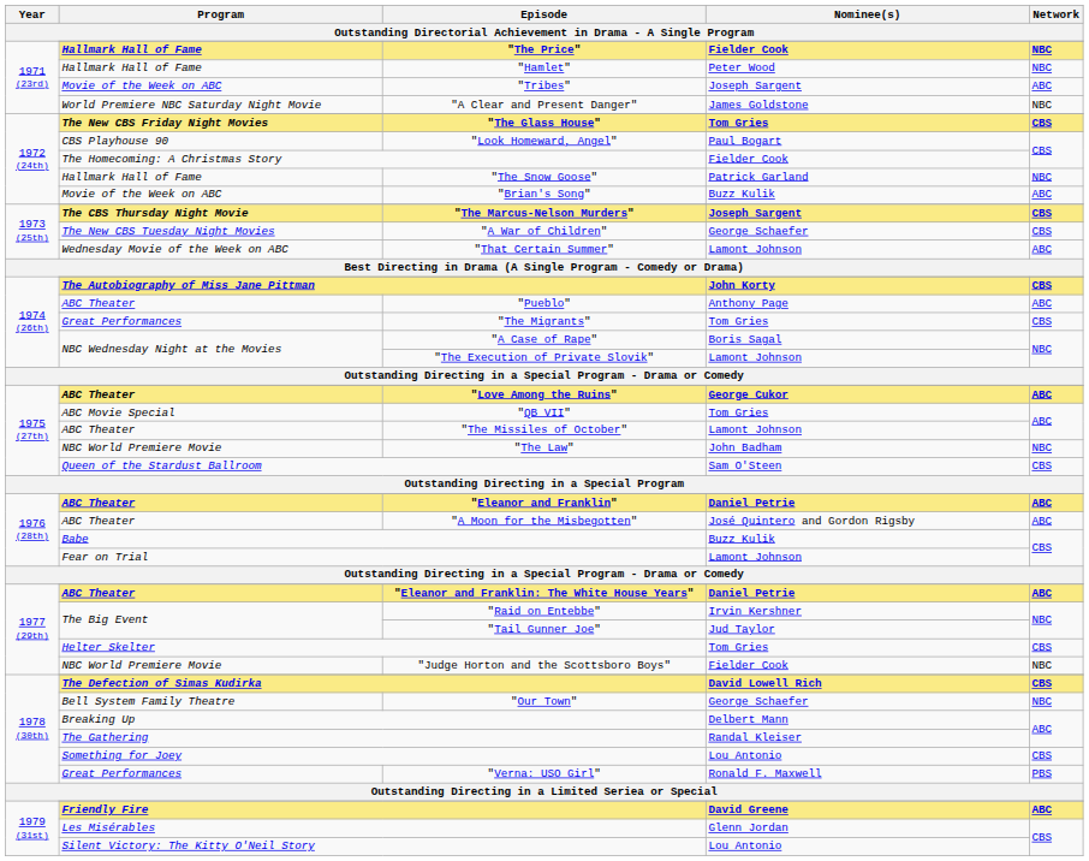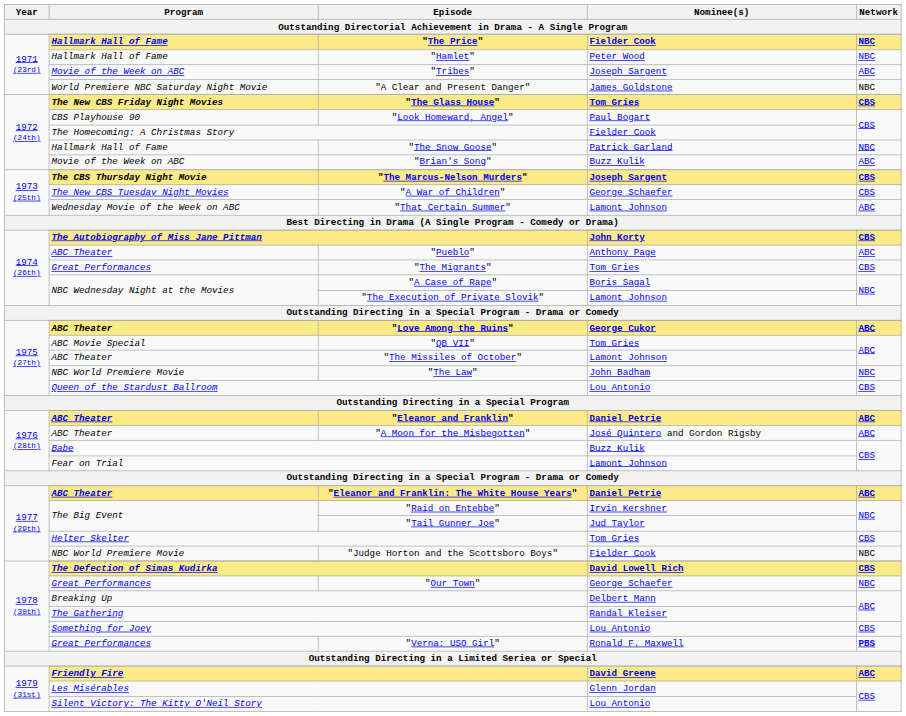 <table class="wikitable" style="width:100%">
 <tr bgcolor="#bebebe">
 <th width="5%">Year</th>
 <th width="30%">Program</th>
 <th width="30%">Episode</th>
 <th width="30%">Nominee(s)</th>
 <th width="5%">Network</th>
 </tr>
 <tr>
 <th colspan=5>Outstanding Directorial Achievement in Drama - A Single Program</th>
 </tr>
 <tr>
 <td rowspan=5 style="text-align:center"><a href='#'>1971</a><br><small><a href='#'>(23rd)</a></small> <br></td>
 </tr>
 <tr style="background:#FAEB86">
 <td><strong><em><a href='#'>Hallmark Hall of Fame</a></em></strong></td>
 <td align=center><strong>"<a href='#'>The Price</a>"</strong></td>
 <td><strong><a href='#'>Fielder Cook</a></strong></td>
 <td><strong><a href='#'>NBC</a></strong></td>
 </tr>
 <tr>
 <td><em>Hallmark Hall of Fame</em></td>
 <td align=center>"<a href='#'>Hamlet</a>"</td>
 <td><a href='#'>Peter Wood</a></td>
 <td><a href='#'>NBC</a></td>
 </tr>
 <tr>
 <td><em><a href='#'>Movie of the Week on ABC</a></em></td>
 <td align=center>"<a href='#'>Tribes</a>"</td>
 <td><a href='#'>Joseph Sargent</a></td>
 <td><a href='#'>ABC</a></td>
 </tr>
 <tr>
 <td><em>World Premiere NBC Saturday Night Movie</em></td>
 <td align=center>"A Clear and Present Danger"</td>
 <td><a href='#'>James Goldstone</a></td>
 <td>NBC</td>
 </tr>
 <tr>
 <td rowspan=6 style="text-align:center"><a href='#'>1972</a><br><small><a href='#'>(24th)</a></small> <br></td>
 </tr>
 <tr style="background:#FAEB86">
 <td><strong><em>The New CBS Friday Night Movies</em></strong></td>
 <td align=center><strong>"<a href='#'>The Glass House</a>"</strong></td>
 <td><strong><a href='#'>Tom Gries</a></strong></td>
 <td><strong><a href='#'>CBS</a></strong></td>
 </tr>
 <tr>
 <td><em>CBS Playhouse 90</em></td>
 <td align=center>"<a href='#'>Look Homeward, Angel</a>"</td>
 <td><a href='#'>Paul Bogart</a></td>
 <td rowspan=2><a href='#'>CBS</a></td>
 </tr>
 <tr>
 <td colspan=2><em>The Homecoming: A Christmas Story</em></td>
 <td><a href='#'>Fielder Cook</a></td>
 </tr>
 <tr>
 <td><em>Hallmark Hall of Fame</em></td>
 <td align=center>"<a href='#'>The Snow Goose</a>"</td>
 <td><a href='#'>Patrick Garland</a></td>
 <td><a href='#'>NBC</a></td>
 </tr>
 <tr>
 <td><em>Movie of the Week on ABC</em></td>
 <td align=center>"<a href='#'>Brian's Song</a>"</td>
 <td><a href='#'>Buzz Kulik</a></td>
 <td><a href='#'>ABC</a></td>
 </tr>
 <tr>
 <td rowspan=4 style="text-align:center"><a href='#'>1973</a><br><small><a href='#'>(25th)</a></small> <br></td>
 </tr>
 <tr style="background:#FAEB86">
 <td><strong><em>The CBS Thursday Night Movie</em></strong></td>
 <td align=center><strong>"<a href='#'>The Marcus-Nelson Murders</a>"</strong></td>
 <td><strong><a href='#'>Joseph Sargent</a></strong></td>
 <td><strong><a href='#'>CBS</a></strong></td>
 </tr>
 <tr>
 <td><em><a href='#'>The New CBS Tuesday Night Movies</a></em></td>
 <td align=center>"<a href='#'>A War of Children</a>"</td>
 <td><a href='#'>George Schaefer</a></td>
 <td><a href='#'>CBS</a></td>
 </tr>
 <tr>
 <td><em>Wednesday Movie of the Week on ABC</em></td>
 <td align=center>"<a href='#'>That Certain Summer</a>"</td>
 <td><a href='#'>Lamont Johnson</a></td>
 <td><a href='#'>ABC</a></td>
 </tr>
 <tr>
 <th colspan=5>Best Directing in Drama (A Single Program - Comedy or Drama)</th>
 </tr>
 <tr>
 <td rowspan=6 style="text-align:center"><a href='#'>1974</a><br><small><a href='#'>(26th)</a></small> <br></td>
 </tr>
 <tr style="background:#FAEB86">
 <td colspan=2><strong><em><a href='#'>The Autobiography of Miss Jane Pittman</a></em></strong></td>
 <td><strong><a href='#'>John Korty</a></strong></td>
 <td><strong><a href='#'>CBS</a></strong></td>
 </tr>
 <tr>
 <td><em><a href='#'>ABC Theater</a></em></td>
 <td align=center>"<a href='#'>Pueblo</a>"</td>
 <td><a href='#'>Anthony Page</a></td>
 <td><a href='#'>ABC</a></td>
 </tr>
 <tr>
 <td><em><a href='#'>Great Performances</a></em></td>
 <td align=center>"<a href='#'>The Migrants</a>"</td>
 <td><a href='#'>Tom Gries</a></td>
 <td><a href='#'>CBS</a></td>
 </tr>
 <tr>
 <td rowspan=2><em>NBC Wednesday Night at the Movies</em></td>
 <td align=center>"<a href='#'>A Case of Rape</a>"</td>
 <td><a href='#'>Boris Sagal</a></td>
 <td rowspan=2><a href='#'>NBC</a></td>
 </tr>
 <tr>
 <td align=center>"<a href='#'>The Execution of Private Slovik</a>"</td>
 <td><a href='#'>Lamont Johnson</a></td>
 </tr>
 <tr>
 <th colspan=5>Outstanding Directing in a Special Program - Drama or Comedy</th>
 </tr>
 <tr>
 <td rowspan=6 style="text-align:center"><a href='#'>1975</a><br><small><a href='#'>(27th)</a></small> <br></td>
 </tr>
 <tr style="background:#FAEB86">
 <td><strong><em>ABC Theater</em></strong></td>
 <td align=center><strong>"<a href='#'>Love Among the Ruins</a>"</strong></td>
 <td><strong><a href='#'>George Cukor</a></strong></td>
 <td><strong><a href='#'>ABC</a></strong></td>
 </tr>
 <tr>
 <td><em>ABC Movie Special</em></td>
 <td align=center>"<a href='#'>QB VII</a>"</td>
 <td><a href='#'>Tom Gries</a></td>
 <td rowspan=2><a href='#'>ABC</a></td>
 </tr>
 <tr>
 <td><em>ABC Theater</em></td>
 <td align=center>"<a href='#'>The Missiles of October</a>"</td>
 <td><a href='#'>Lamont Johnson</a></td>
 </tr>
 <tr>
 <td><em>NBC World Premiere Movie</em></td>
 <td align=center>"<a href='#'>The Law</a>"</td>
 <td><a href='#'>John Badham</a></td>
 <td><a href='#'>NBC</a></td>
 </tr>
 <tr>
 <td colspan=2><em><a href='#'>Queen of the Stardust Ballroom</a></em></td>
-<td><a href='#'>Sam O'Steen</a></td>
+<td><a href='#'>Lou Antonio</a></td>
 <td><a href='#'>CBS</a></td>
 </tr>
 <tr>
 <th colspan=5>Outstanding Directing in a Special Program</th>
 </tr>
 <tr>
 <td rowspan=5 style="text-align:center"><a href='#'>1976</a><br><small><a href='#'>(28th)</a></small> <br></td>
 </tr>
 <tr style="background:#FAEB86">
 <td><strong><em><a href='#'>ABC Theater</a></em></strong></td>
 <td align=center><strong>"<a href='#'>Eleanor and Franklin</a>"</strong></td>
 <td><strong><a href='#'>Daniel Petrie</a></strong></td>
 <td><strong><a href='#'>ABC</a></strong></td>
 </tr>
 <tr>
 <td><em>ABC Theater</em></td>
 <td align=center>"<a href='#'>A Moon for the Misbegotten</a>"</td>
 <td><a href='#'>José Quintero</a> and Gordon Rigsby</td>
 <td><a href='#'>ABC</a></td>
 </tr>
 <tr>
 <td colspan=2><em><a href='#'>Babe</a></em></td>
 <td><a href='#'>Buzz Kulik</a></td>
 <td rowspan=2><a href='#'>CBS</a></td>
 </tr>
 <tr>
 <td colspan=2><em>Fear on Trial</em></td>
 <td><a href='#'>Lamont Johnson</a></td>
 </tr>
 <tr>
 <th colspan=5>Outstanding Directing in a Special Program - Drama or Comedy</th>
 </tr>
 <tr>
 <td rowspan=6 style="text-align:center"><a href='#'>1977</a><br><small><a href='#'>(29th)</a></small> <br></td>
 </tr>
 <tr style="background:#FAEB86">
 <td><strong><em><a href='#'>ABC Theater</a></em></strong></td>
 <td align=center><strong>"<a href='#'>Eleanor and Franklin: The White House Years</a>"</strong></td>
 <td><strong><a href='#'>Daniel Petrie</a></strong></td>
 <td><strong><a href='#'>ABC</a></strong></td>
 </tr>
 <tr>
 <td rowspan=2><em>The Big Event</em></td>
 <td align=center>"<a href='#'>Raid on Entebbe</a>"</td>
 <td><a href='#'>Irvin Kershner</a></td>
 <td rowspan=2><a href='#'>NBC</a></td>
 </tr>
 <tr>
 <td align=center>"<a href='#'>Tail Gunner Joe</a>"</td>
 <td><a href='#'>Jud Taylor</a></td>
 </tr>
 <tr>
 <td colspan=2><em><a href='#'>Helter Skelter</a></em></td>
 <td><a href='#'>Tom Gries</a></td>
 <td><a href='#'>CBS</a></td>
 </tr>
 <tr>
 <td><em>NBC World Premiere Movie</em></td>
 <td align=center>"Judge Horton and the Scottsboro Boys"</td>
 <td><a href='#'>Fielder Cook</a></td>
 <td>NBC</td>
 </tr>
 <tr>
 <td rowspan=7 style="text-align:center"><a href='#'>1978</a><br><small><a href='#'>(30th)</a></small> <br></td>
 </tr>
 <tr style="background:#FAEB86">
 <td colspan=2><strong><em><a href='#'>The Defection of Simas Kudirka</a></em></strong></td>
 <td><strong><a href='#'>David Lowell Rich</a></strong></td>
 <td><strong><a href='#'>CBS</a></strong></td>
 </tr>
 <tr>
-<td><em>Bell System Family Theatre</em></td>
+<td><em><a href='#'>Great Performances</a></em></td>
 <td align=center>"<a href='#'>Our Town</a>"</td>
 <td><a href='#'>George Schaefer</a></td>
 <td><a href='#'>NBC</a></td>
 </tr>
 <tr>
 <td colspan=2><em>Breaking Up</em></td>
 <td><a href='#'>Delbert Mann</a></td>
 <td rowspan=2><a href='#'>ABC</a></td>
 </tr>
 <tr>
 <td colspan=2><em><a href='#'>The Gathering</a></em></td>
 <td><a href='#'>Randal Kleiser</a></td>
 </tr>
 <tr>
 <td colspan=2><em><a href='#'>Something for Joey</a></em></td>
 <td><a href='#'>Lou Antonio</a></td>
 <td><a href='#'>CBS</a></td>
 </tr>
 <tr>
 <td><em><a href='#'>Great Performances</a></em></td>
 <td align=center>"<a href='#'>Verna: USO Girl</a>"</td>
 <td><a href='#'>Ronald F. Maxwell</a></td>
-<td><a href='#'>PBS</a></td>
+<td><strong><a href='#'>PBS</a></strong></td>
 </tr>
 <tr>
 <th colspan=5>Outstanding Directing in a Limited Seriea or Special</th>
 </tr>
 <tr>
 <td rowspan=4 style="text-align:center"><a href='#'>1979</a><br><small><a href='#'>(31st)</a></small> <br></td>
 </tr>
 <tr style="background:#FAEB86">
 <td colspan=2><strong><em><a href='#'>Friendly Fire</a></em></strong></td>
 <td><strong><a href='#'>David Greene</a></strong></td>
 <td><strong><a href='#'>ABC</a></strong></td>
 </tr>
 <tr>
 <td colspan=2><em><a href='#'>Les Misérables</a></em></td>
 <td><a href='#'>Glenn Jordan</a></td>
 <td rowspan=2><a href='#'>CBS</a></td>
 </tr>
 <tr>
 <td colspan=2><em><a href='#'>Silent Victory: The Kitty O'Neil Story</a></em></td>
 <td><a href='#'>Lou Antonio</a></td>
 </tr>
 </table>
